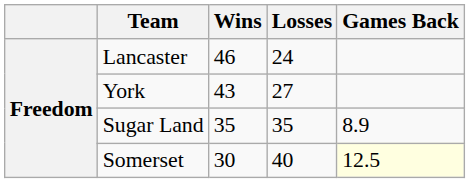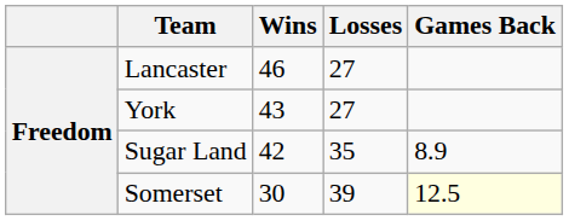 <table class="wikitable">
 <tr>
 <th></th>
 <th>Team</th>
 <th>Wins</th>
 <th>Losses</th>
 <th>Games Back</th>
 </tr>
 <tr>
 <th rowspan="4">Freedom</th>
 <td>Lancaster</td>
 <td>46</td>
-<td>24</td>
+<td>27</td>
 <td> </td>
 </tr>
 <tr>
 <td>York</td>
 <td>43</td>
 <td>27</td>
 <td> </td>
 </tr>
 <tr>
 <td>Sugar Land</td>
-<td>35</td>
+<td>42</td>
 <td>35</td>
 <td>8.9</td>
 </tr>
 <tr>
 <td>Somerset</td>
 <td>30</td>
-<td>40</td>
+<td>39</td>
 <td style="background: lightyellow;">12.5</td>
 </tr>
 </table>
